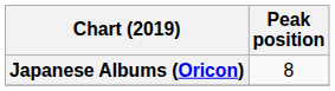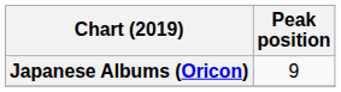 <table class="wikitable plainrowheaders">
 <tr>
 <th>Chart (2019)</th>
 <th>Peak<br>position</th>
 </tr>
 <tr>
 <th scope="row">Japanese Albums (<a href='#'>Oricon</a>)</th>
-<td style="text-align:center;">8</td>
+<td style="text-align:center;">9</td>
 </tr>
 <tr>
 </tr>
 </table>
